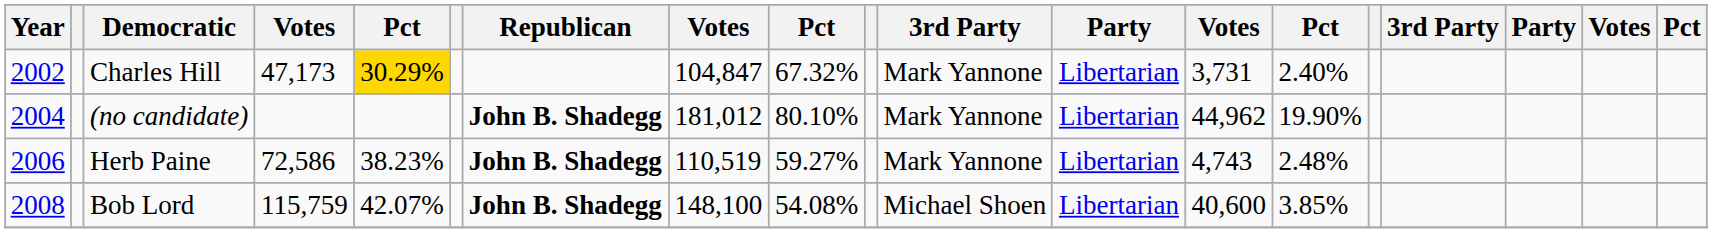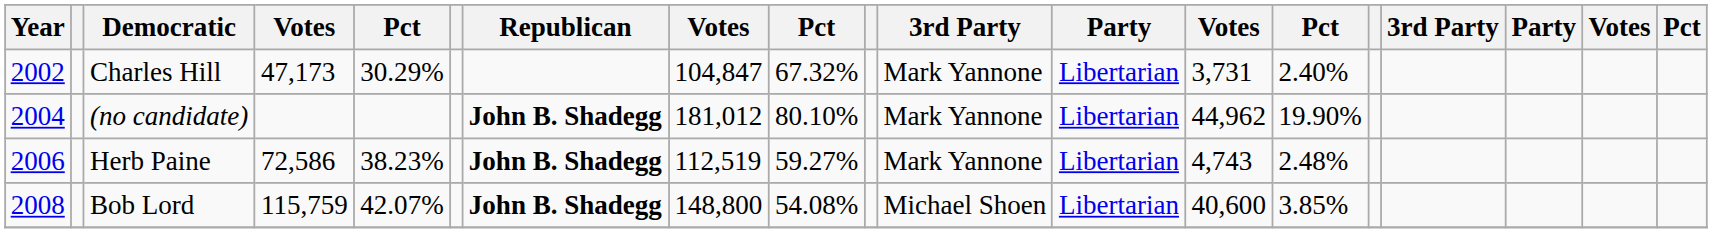 <table class="wikitable" style="margin:0.5em ; font-size:95%">
 <tr>
 <th>Year</th>
 <th></th>
 <th>Democratic</th>
 <th>Votes</th>
 <th>Pct</th>
 <th></th>
 <th>Republican</th>
 <th>Votes</th>
 <th>Pct</th>
 <th></th>
 <th>3rd Party</th>
 <th>Party</th>
 <th>Votes</th>
 <th>Pct</th>
 <th></th>
 <th>3rd Party</th>
 <th>Party</th>
 <th>Votes</th>
 <th>Pct</th>
 </tr>
 <tr>
 <td><a href='#'>2002</a></td>
 <td></td>
 <td>Charles Hill</td>
 <td>47,173</td>
-<td style="background: gold;">30.29%</td>
+<td>30.29%</td>
 <td></td>
 <td></td>
 <td>104,847</td>
 <td>67.32%</td>
 <td></td>
 <td>Mark Yannone</td>
 <td><a href='#'>Libertarian</a></td>
 <td>3,731</td>
 <td>2.40%</td>
 <td></td>
 <td></td>
 <td></td>
 <td></td>
 <td></td>
 </tr>
 <tr>
 <td><a href='#'>2004</a></td>
 <td></td>
 <td><em>(no candidate)</em></td>
 <td></td>
 <td></td>
 <td></td>
 <td><strong>John B. Shadegg</strong></td>
 <td>181,012</td>
 <td>80.10%</td>
 <td></td>
 <td>Mark Yannone</td>
 <td><a href='#'>Libertarian</a></td>
 <td>44,962</td>
 <td>19.90%</td>
 <td></td>
 <td></td>
 <td></td>
 <td></td>
 <td></td>
 </tr>
 <tr>
 <td><a href='#'>2006</a></td>
 <td></td>
 <td>Herb Paine</td>
 <td>72,586</td>
 <td>38.23%</td>
 <td></td>
 <td><strong>John B. Shadegg</strong></td>
-<td>110,519</td>
+<td>112,519</td>
 <td>59.27%</td>
 <td></td>
 <td>Mark Yannone</td>
 <td><a href='#'>Libertarian</a></td>
 <td>4,743</td>
 <td>2.48%</td>
 <td></td>
 <td></td>
 <td></td>
 <td></td>
 <td></td>
 </tr>
 <tr>
 <td><a href='#'>2008</a></td>
 <td></td>
 <td>Bob Lord</td>
 <td>115,759</td>
 <td>42.07%</td>
 <td></td>
 <td><strong>John B. Shadegg</strong></td>
-<td>148,100</td>
+<td>148,800</td>
 <td>54.08%</td>
 <td></td>
 <td>Michael Shoen</td>
 <td><a href='#'>Libertarian</a></td>
 <td>40,600</td>
 <td>3.85%</td>
 <td></td>
 <td></td>
 <td></td>
 <td></td>
 <td></td>
 </tr>
 <tr>
 </tr>
 </table>
